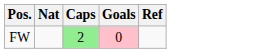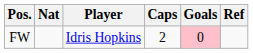 <table style="text-align:center; border:1px #aaa solid;" class="wikitable">
 <tr>
 <th>Pos.</th>
 <th>Nat</th>
+<th>Player</th>
 <th>Caps</th>
 <th>Goals</th>
 <th>Ref</th>
 </tr>
 <tr>
 <td>FW</td>
 <td></td>
-<td style="background: lightgreen;">2</td>
+<td style="text-align:left;"><a href='#'>Idris Hopkins</a></td>
+<td>2</td>
 <td style="background: pink;">0</td>
 <td></td>
 </tr>
 </table>
